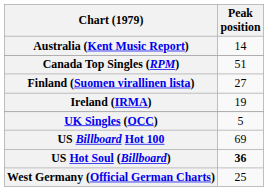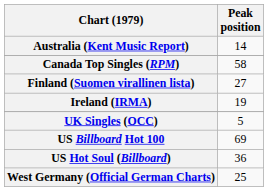 <table class="wikitable sortable plainrowheaders">
 <tr>
 <th>Chart (1979)</th>
 <th>Peak<br>position</th>
 </tr>
 <tr>
 <th scope="row">Australia (<a href='#'>Kent Music Report</a>)</th>
 <td style="text-align:center;">14</td>
 </tr>
 <tr>
 </tr>
 <tr>
 <th scope="row">Canada Top Singles (<em><a href='#'>RPM</a></em>)</th>
-<td style="text-align:center;">51</td>
+<td style="text-align:center;">58</td>
 </tr>
 <tr>
 <th scope="row">Finland (<a href='#'>Suomen virallinen lista</a>)</th>
 <td style="text-align:center;">27</td>
 </tr>
 <tr>
 <th scope="row">Ireland (<a href='#'>IRMA</a>)</th>
 <td style="text-align:center;">19</td>
 </tr>
 <tr>
 </tr>
 <tr>
 </tr>
 <tr>
 <th scope="row"><a href='#'>UK Singles</a> (<a href='#'>OCC</a>)</th>
 <td style="text-align:center;">5</td>
 </tr>
 <tr>
 <th scope="row">US <em><a href='#'>Billboard</a></em> <a href='#'>Hot 100</a></th>
 <td style="text-align:center;">69</td>
 </tr>
 <tr>
 <th scope="row">US <a href='#'>Hot Soul</a> (<em><a href='#'>Billboard</a></em>)</th>
-<td style="text-align:center;"><strong>36</strong></td>
+<td style="text-align:center;">36</td>
 </tr>
 <tr>
 <th scope="row">West Germany (<a href='#'>Official German Charts</a>)</th>
 <td style="text-align:center;">25</td>
 </tr>
 </table>
